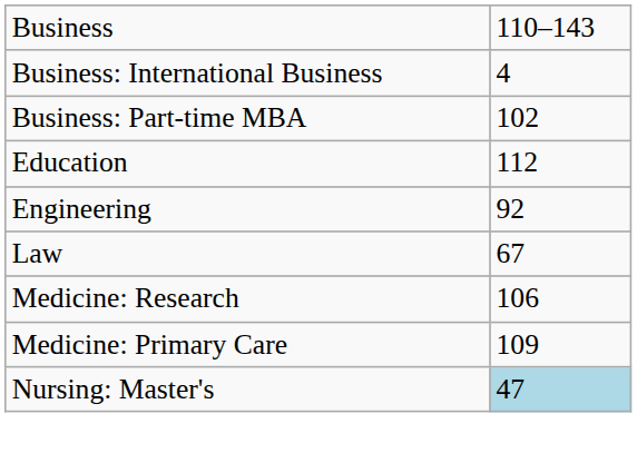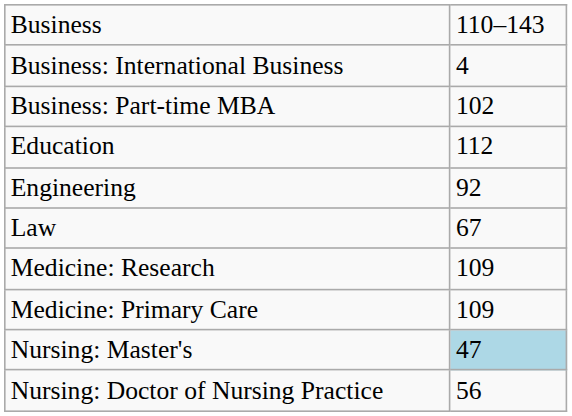 <table class="wikitable floatright" style="width: 22em;">
 <tr>
 <td>Business</td>
 <td>110–143</td>
 </tr>
 <tr>
 <td>Business: International Business</td>
 <td>4</td>
 </tr>
 <tr>
 <td>Business: Part-time MBA</td>
 <td>102</td>
 </tr>
 <tr>
 <td>Education</td>
 <td>112</td>
 </tr>
 <tr>
 <td>Engineering</td>
 <td>92</td>
 </tr>
 <tr>
 <td>Law</td>
 <td>67</td>
 </tr>
 <tr>
 <td>Medicine: Research</td>
-<td>106</td>
+<td>109</td>
 </tr>
 <tr>
 <td>Medicine: Primary Care</td>
 <td>109</td>
 </tr>
 <tr>
 <td>Nursing: Master's</td>
 <td style="background: lightblue;">47</td>
 </tr>
+<tr>
+<td>Nursing: Doctor of Nursing Practice</td>
+<td>56</td>
+</tr>
 </table>
